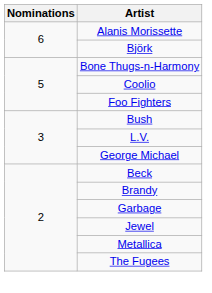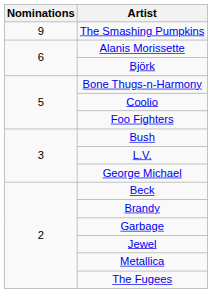 <table class="wikitable" rowspan="2" style="text-align:center">
 <tr>
 <th scope="col" style="width:55px;">Nominations</th>
 <th scope="col" style="text-align:center;">Artist</th>
+</tr>
+<tr>
+<td style="text-align:center">9</td>
+<td><a href='#'>The Smashing Pumpkins</a></td>
 </tr>
 <tr>
 <td rowspan="2" style="text-align:center">6</td>
 <td><a href='#'>Alanis Morissette</a></td>
 </tr>
 <tr>
 <td><a href='#'>Björk</a></td>
 </tr>
 <tr>
 <td rowspan="3" style="text-align:center">5</td>
 <td><a href='#'>Bone Thugs-n-Harmony</a></td>
 </tr>
 <tr>
 <td><a href='#'>Coolio</a></td>
 </tr>
 <tr>
 <td><a href='#'>Foo Fighters</a></td>
 </tr>
 <tr>
 <td rowspan="3" style="text-align:center">3</td>
 <td><a href='#'>Bush</a></td>
 </tr>
 <tr>
 <td><a href='#'>L.V.</a></td>
 </tr>
 <tr>
 <td><a href='#'>George Michael</a></td>
 </tr>
 <tr>
 <td rowspan="6" style="text-align:center">2</td>
 <td><a href='#'>Beck</a></td>
 </tr>
 <tr>
 <td><a href='#'>Brandy</a></td>
 </tr>
 <tr>
 <td><a href='#'>Garbage</a></td>
 </tr>
 <tr>
 <td><a href='#'>Jewel</a></td>
 </tr>
 <tr>
 <td><a href='#'>Metallica</a></td>
 </tr>
 <tr>
 <td><a href='#'>The Fugees</a></td>
 </tr>
 </table>
